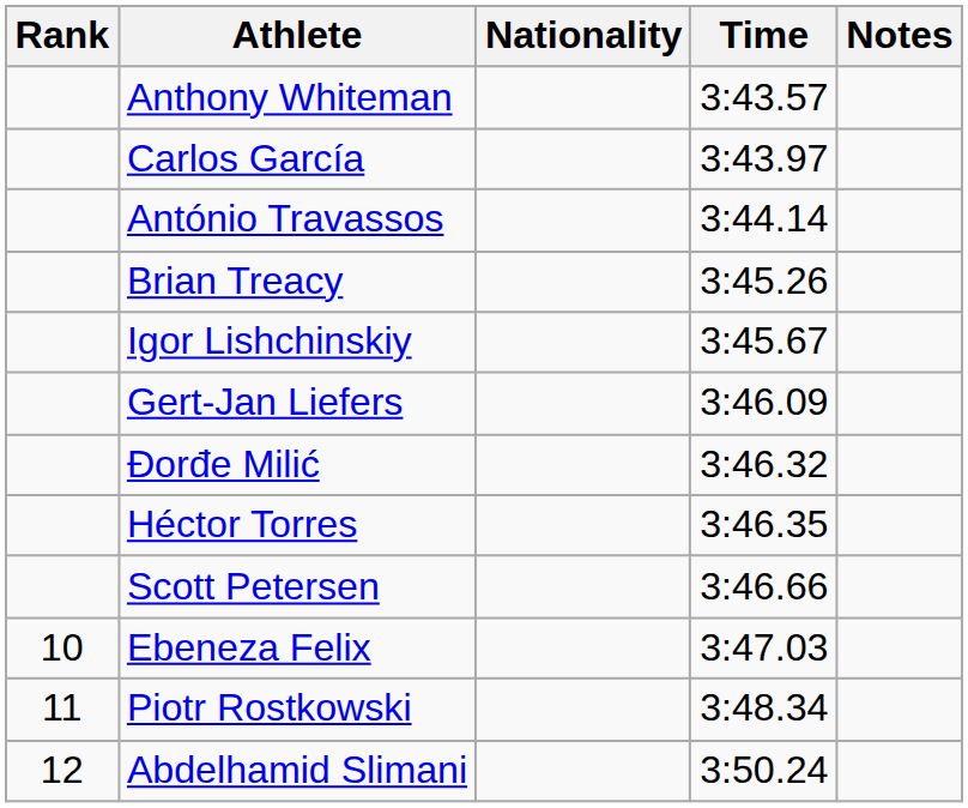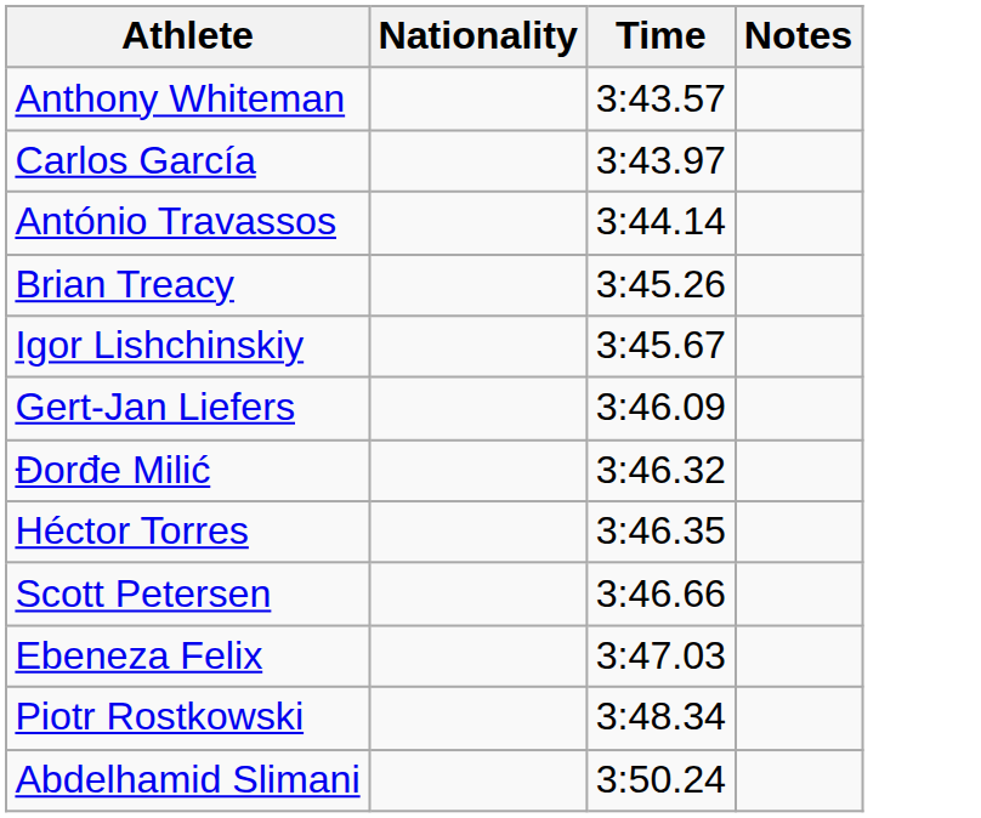 <table class="wikitable sortable" style="text-align:center">
 <tr>
-<th>Rank</th>
 <th>Athlete</th>
 <th>Nationality</th>
 <th>Time</th>
 <th>Notes</th>
 </tr>
 <tr>
-<td></td>
 <td align=left><a href='#'>Anthony Whiteman</a></td>
 <td align=left></td>
 <td>3:43.57</td>
 <td></td>
 </tr>
 <tr>
-<td></td>
 <td align=left><a href='#'>Carlos García</a></td>
 <td align=left></td>
 <td>3:43.97</td>
 <td></td>
 </tr>
 <tr>
-<td></td>
 <td align=left><a href='#'>António Travassos</a></td>
 <td align=left></td>
 <td>3:44.14</td>
 <td></td>
 </tr>
 <tr>
-<td></td>
 <td align=left><a href='#'>Brian Treacy</a></td>
 <td align=left></td>
 <td>3:45.26</td>
 <td></td>
 </tr>
 <tr>
-<td></td>
 <td align=left><a href='#'>Igor Lishchinskiy</a></td>
 <td align=left></td>
 <td>3:45.67</td>
 <td></td>
 </tr>
 <tr>
-<td></td>
 <td align=left><a href='#'>Gert-Jan Liefers</a></td>
 <td align=left></td>
 <td>3:46.09</td>
 <td></td>
 </tr>
 <tr>
-<td></td>
 <td align=left><a href='#'>Đorđe Milić</a></td>
 <td align=left></td>
 <td>3:46.32</td>
 <td></td>
 </tr>
 <tr>
-<td></td>
 <td align=left><a href='#'>Héctor Torres</a></td>
 <td align=left></td>
 <td>3:46.35</td>
 <td></td>
 </tr>
 <tr>
-<td></td>
 <td align="left"><a href='#'>Scott Petersen</a></td>
 <td align=left></td>
 <td>3:46.66</td>
 <td></td>
 </tr>
 <tr>
-<td>10</td>
 <td align="left"><a href='#'>Ebeneza Felix</a></td>
 <td align=left></td>
 <td>3:47.03</td>
 <td></td>
 </tr>
 <tr>
-<td>11</td>
 <td align="left"><a href='#'>Piotr Rostkowski</a></td>
 <td align=left></td>
 <td>3:48.34</td>
 <td></td>
 </tr>
 <tr>
-<td>12</td>
 <td align="left"><a href='#'>Abdelhamid Slimani</a></td>
 <td align=left></td>
 <td>3:50.24</td>
 <td></td>
 </tr>
 </table>
